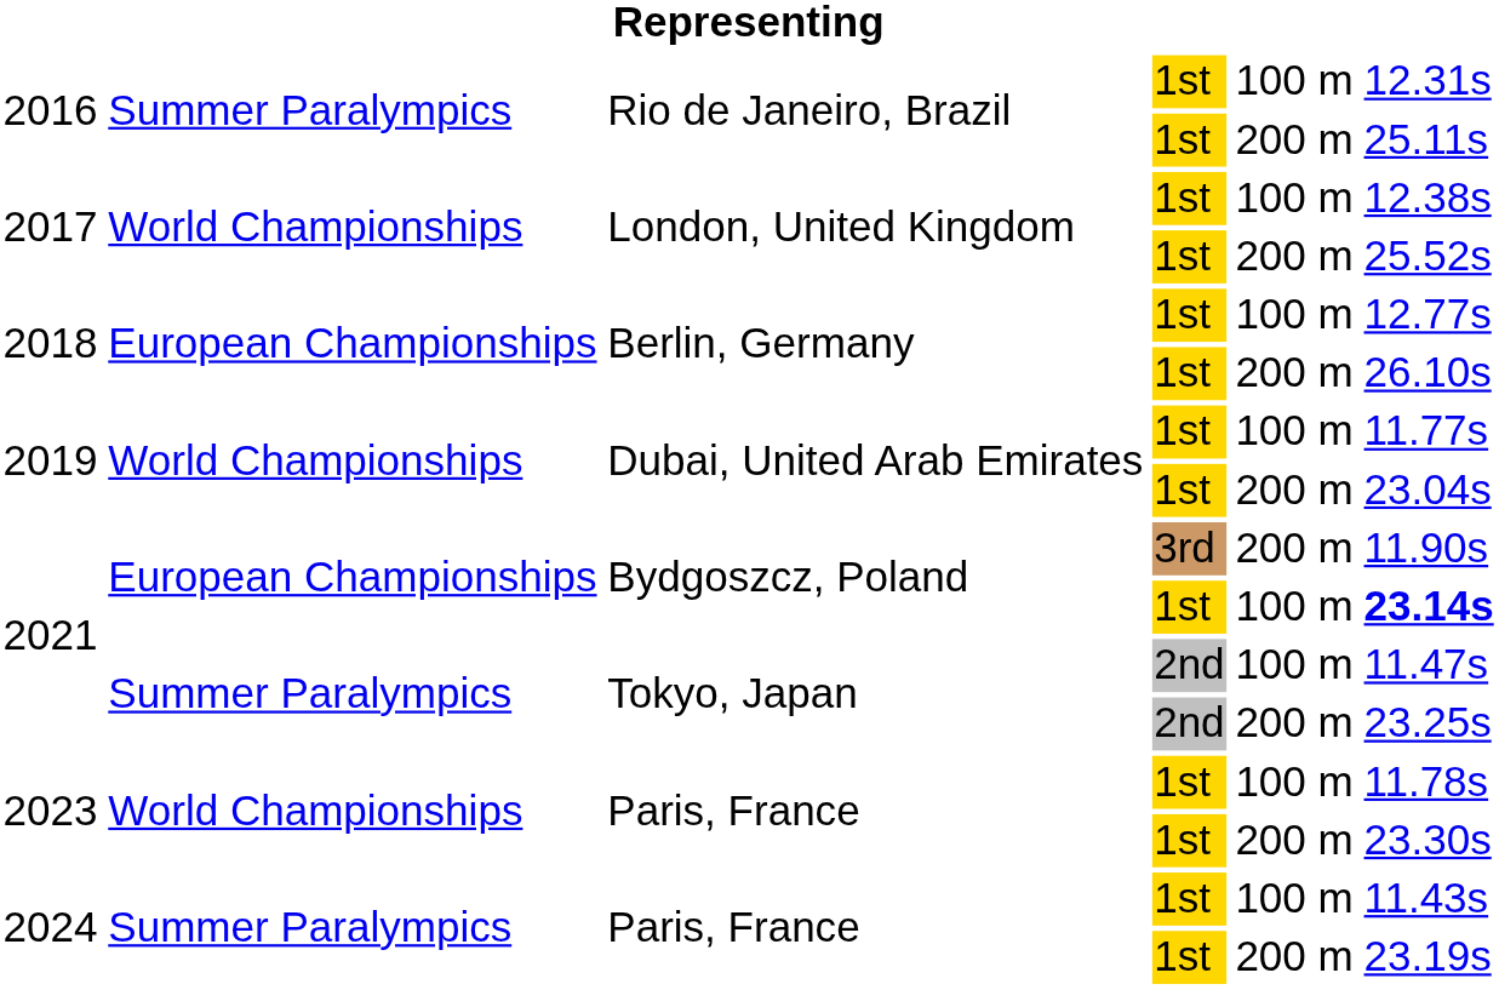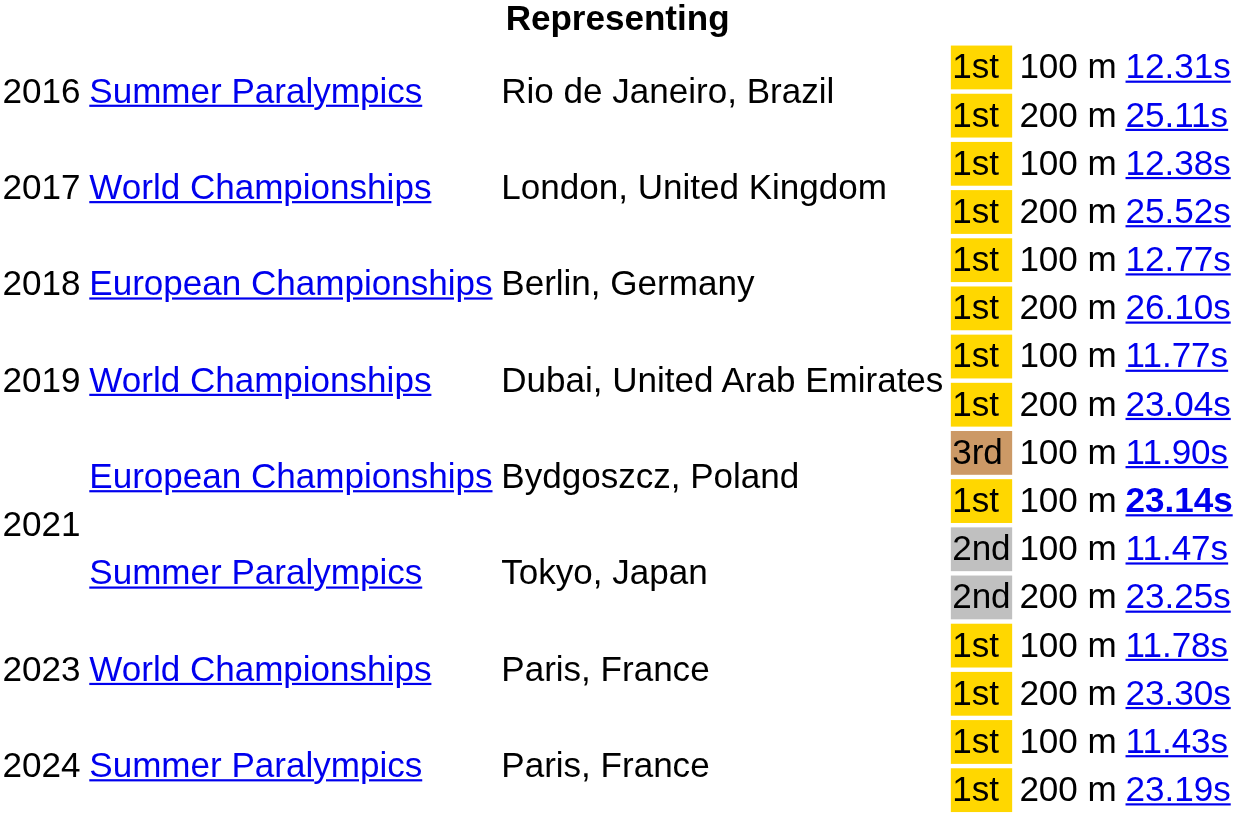 <table>
 <tr>
 <th colspan="6">Representing </th>
 </tr>
 <tr>
 <td rowspan=2>2016</td>
 <td rowspan=2><a href='#'>Summer Paralympics</a></td>
 <td rowspan=2>Rio de Janeiro, Brazil</td>
 <td bgcolor=gold>1st</td>
 <td>100 m</td>
 <td><a href='#'>12.31s</a></td>
 </tr>
 <tr>
 <td bgcolor=gold>1st</td>
 <td>200 m</td>
 <td><a href='#'>25.11s</a></td>
 </tr>
 <tr>
 <td rowspan=2>2017</td>
 <td rowspan=2><a href='#'>World Championships</a></td>
 <td rowspan=2>London, United Kingdom</td>
 <td bgcolor=gold>1st</td>
 <td>100 m</td>
 <td><a href='#'>12.38s</a></td>
 </tr>
 <tr>
 <td bgcolor=gold>1st</td>
 <td>200 m</td>
 <td><a href='#'>25.52s</a></td>
 </tr>
 <tr>
 <td rowspan=2>2018</td>
 <td rowspan=2><a href='#'>European Championships</a></td>
 <td rowspan=2>Berlin, Germany</td>
 <td bgcolor=gold>1st</td>
 <td>100 m</td>
 <td><a href='#'>12.77s</a></td>
 </tr>
 <tr>
 <td bgcolor=gold>1st</td>
 <td>200 m</td>
 <td><a href='#'>26.10s</a></td>
 </tr>
 <tr>
 <td rowspan=2>2019</td>
 <td rowspan=2><a href='#'>World Championships</a></td>
 <td rowspan=2>Dubai, United Arab Emirates</td>
 <td bgcolor=gold>1st</td>
 <td>100 m</td>
 <td><a href='#'>11.77s</a></td>
 </tr>
 <tr>
 <td bgcolor=gold>1st</td>
 <td>200 m</td>
 <td><a href='#'>23.04s</a></td>
 </tr>
 <tr>
 <td rowspan=4>2021</td>
 <td rowspan=2><a href='#'>European Championships</a></td>
 <td rowspan=2>Bydgoszcz, Poland</td>
 <td bgcolor=cc9966>3rd</td>
-<td>200 m</td>
+<td>100 m</td>
 <td><a href='#'>11.90s</a></td>
 </tr>
 <tr>
 <td bgcolor=gold>1st</td>
 <td>100 m</td>
 <td><strong><a href='#'>23.14s</a></strong></td>
 </tr>
 <tr>
 <td rowspan=2><a href='#'>Summer Paralympics</a></td>
 <td rowspan=2>Tokyo, Japan</td>
 <td bgcolor=silver>2nd</td>
 <td>100 m</td>
 <td><a href='#'>11.47s</a></td>
 </tr>
 <tr>
 <td bgcolor=silver>2nd</td>
 <td>200 m</td>
 <td><a href='#'>23.25s</a></td>
 </tr>
 <tr>
 <td rowspan=2>2023</td>
 <td rowspan=2><a href='#'>World Championships</a></td>
 <td rowspan=2>Paris, France</td>
 <td bgcolor=gold>1st</td>
 <td>100 m</td>
 <td><a href='#'>11.78s</a></td>
 </tr>
 <tr>
 <td bgcolor=gold>1st</td>
 <td>200 m</td>
 <td><a href='#'>23.30s</a></td>
 </tr>
 <tr>
 <td rowspan=2>2024</td>
 <td rowspan=2><a href='#'>Summer Paralympics</a></td>
 <td rowspan=2>Paris, France</td>
 <td bgcolor=gold>1st</td>
 <td>100 m</td>
 <td><a href='#'>11.43s</a></td>
 </tr>
 <tr>
 <td bgcolor=gold>1st</td>
 <td>200 m</td>
 <td><a href='#'>23.19s</a></td>
 </tr>
 </table>
